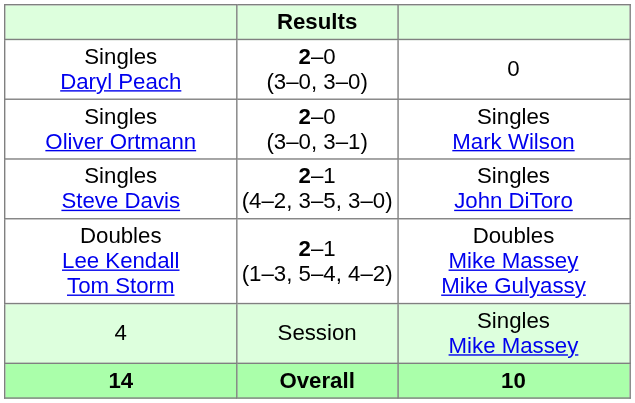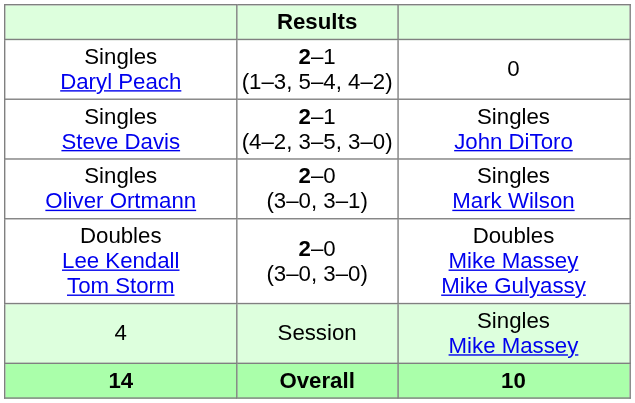 <table border="1" cellpadding="3" style="border-collapse: collapse;">
 <tr bgcolor="#ddffdd">
 <th width="160"></th>
 <th>Results</th>
 <th width="160"></th>
 </tr>
 <tr>
 <td align="center">Singles<br><a href='#'>Daryl Peach</a></td>
-<td align="center"><strong>2</strong>–0<br>(3–0, 3–0)</td>
+<td align="center"><strong>2</strong>–1<br>(1–3, 5–4, 4–2)</td>
 <td align="center">0</td>
+</tr>
+<tr>
+<td align="center">Singles<br><a href='#'>Steve Davis</a></td>
+<td align="center"><strong>2</strong>–1<br>(4–2, 3–5, 3–0)</td>
+<td align="center">Singles<br><a href='#'>John DiToro</a></td>
 </tr>
 <tr>
 <td align="center">Singles<br><a href='#'>Oliver Ortmann</a></td>
 <td align="center"><strong>2</strong>–0<br>(3–0, 3–1)</td>
 <td align="center">Singles<br><a href='#'>Mark Wilson</a></td>
 </tr>
 <tr>
-<td align="center">Singles<br><a href='#'>Steve Davis</a></td>
-<td align="center"><strong>2</strong>–1<br>(4–2, 3–5, 3–0)</td>
-<td align="center">Singles<br><a href='#'>John DiToro</a></td>
-</tr>
-<tr>
 <td align="center">Doubles<br><a href='#'>Lee Kendall</a><br><a href='#'>Tom Storm</a></td>
-<td align="center"><strong>2</strong>–1<br>(1–3, 5–4, 4–2)</td>
+<td align="center"><strong>2</strong>–0<br>(3–0, 3–0)</td>
 <td align="center">Doubles<br><a href='#'>Mike Massey</a><br><a href='#'>Mike Gulyassy</a></td>
 </tr>
 <tr bgcolor="#ddffdd">
 <td align="center">4</td>
 <td align="center">Session</td>
 <td align="center">Singles<br><a href='#'>Mike Massey</a></td>
 </tr>
 <tr bgcolor="#aaffaa">
 <th align="center">14</th>
 <th align="center">Overall</th>
 <th align="center">10</th>
 </tr>
 </table>
